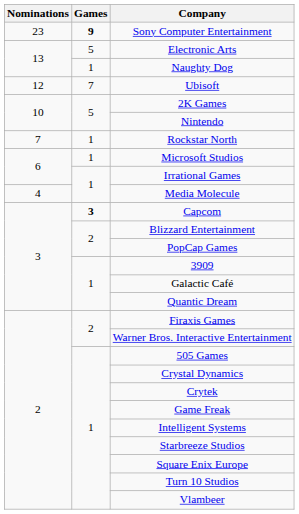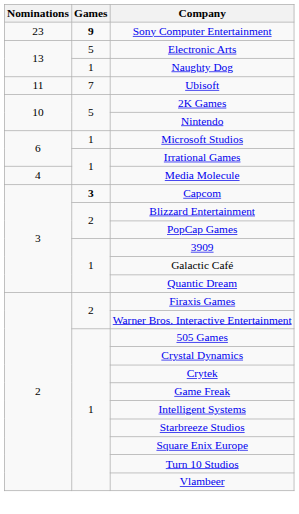 <table class="wikitable floatright" rowspan="2" style="text-align:center;" background: #f6e39c;>
 <tr>
 <th scope="col">Nominations</th>
 <th scope="col">Games</th>
 <th scope="col">Company</th>
 </tr>
 <tr>
 <td>23</td>
 <td><strong>9</strong></td>
 <td><a href='#'>Sony Computer Entertainment</a></td>
 </tr>
 <tr>
 <td rowspan=2>13</td>
 <td>5</td>
 <td><a href='#'>Electronic Arts</a></td>
 </tr>
 <tr>
 <td>1</td>
 <td><a href='#'>Naughty Dog</a></td>
 </tr>
 <tr>
-<td>12</td>
+<td>11</td>
 <td>7</td>
 <td><a href='#'>Ubisoft</a></td>
 </tr>
 <tr>
 <td rowspan=2>10</td>
 <td rowspan=2>5</td>
 <td><a href='#'>2K Games</a></td>
 </tr>
 <tr>
 <td><a href='#'>Nintendo</a></td>
-</tr>
-<tr>
-<td>7</td>
-<td>1</td>
-<td><a href='#'>Rockstar North</a></td>
 </tr>
 <tr>
 <td rowspan=2>6</td>
 <td>1</td>
 <td><a href='#'>Microsoft Studios</a></td>
 </tr>
 <tr>
 <td rowspan=2>1</td>
 <td><a href='#'>Irrational Games</a></td>
 </tr>
 <tr>
 <td>4</td>
 <td><a href='#'>Media Molecule</a></td>
 </tr>
 <tr>
 <td rowspan=6>3</td>
 <td><strong>3</strong></td>
 <td><a href='#'>Capcom</a></td>
 </tr>
 <tr>
 <td rowspan=2>2</td>
 <td><a href='#'>Blizzard Entertainment</a></td>
 </tr>
 <tr>
 <td><a href='#'>PopCap Games</a></td>
 </tr>
 <tr>
 <td rowspan=3>1</td>
 <td><a href='#'>3909</a></td>
 </tr>
 <tr>
 <td>Galactic Café</td>
 </tr>
 <tr>
 <td><a href='#'>Quantic Dream</a></td>
 </tr>
 <tr>
 <td rowspan=11>2</td>
 <td rowspan=2>2</td>
 <td><a href='#'>Firaxis Games</a></td>
 </tr>
 <tr>
 <td><a href='#'>Warner Bros. Interactive Entertainment</a></td>
 </tr>
 <tr>
 <td rowspan=9>1</td>
 <td><a href='#'>505 Games</a></td>
 </tr>
 <tr>
 <td><a href='#'>Crystal Dynamics</a></td>
 </tr>
 <tr>
 <td><a href='#'>Crytek</a></td>
 </tr>
 <tr>
 <td><a href='#'>Game Freak</a></td>
 </tr>
 <tr>
 <td><a href='#'>Intelligent Systems</a></td>
 </tr>
 <tr>
 <td><a href='#'>Starbreeze Studios</a></td>
 </tr>
 <tr>
 <td><a href='#'>Square Enix Europe</a></td>
 </tr>
 <tr>
 <td><a href='#'>Turn 10 Studios</a></td>
 </tr>
 <tr>
 <td><a href='#'>Vlambeer</a></td>
 </tr>
 </table>
